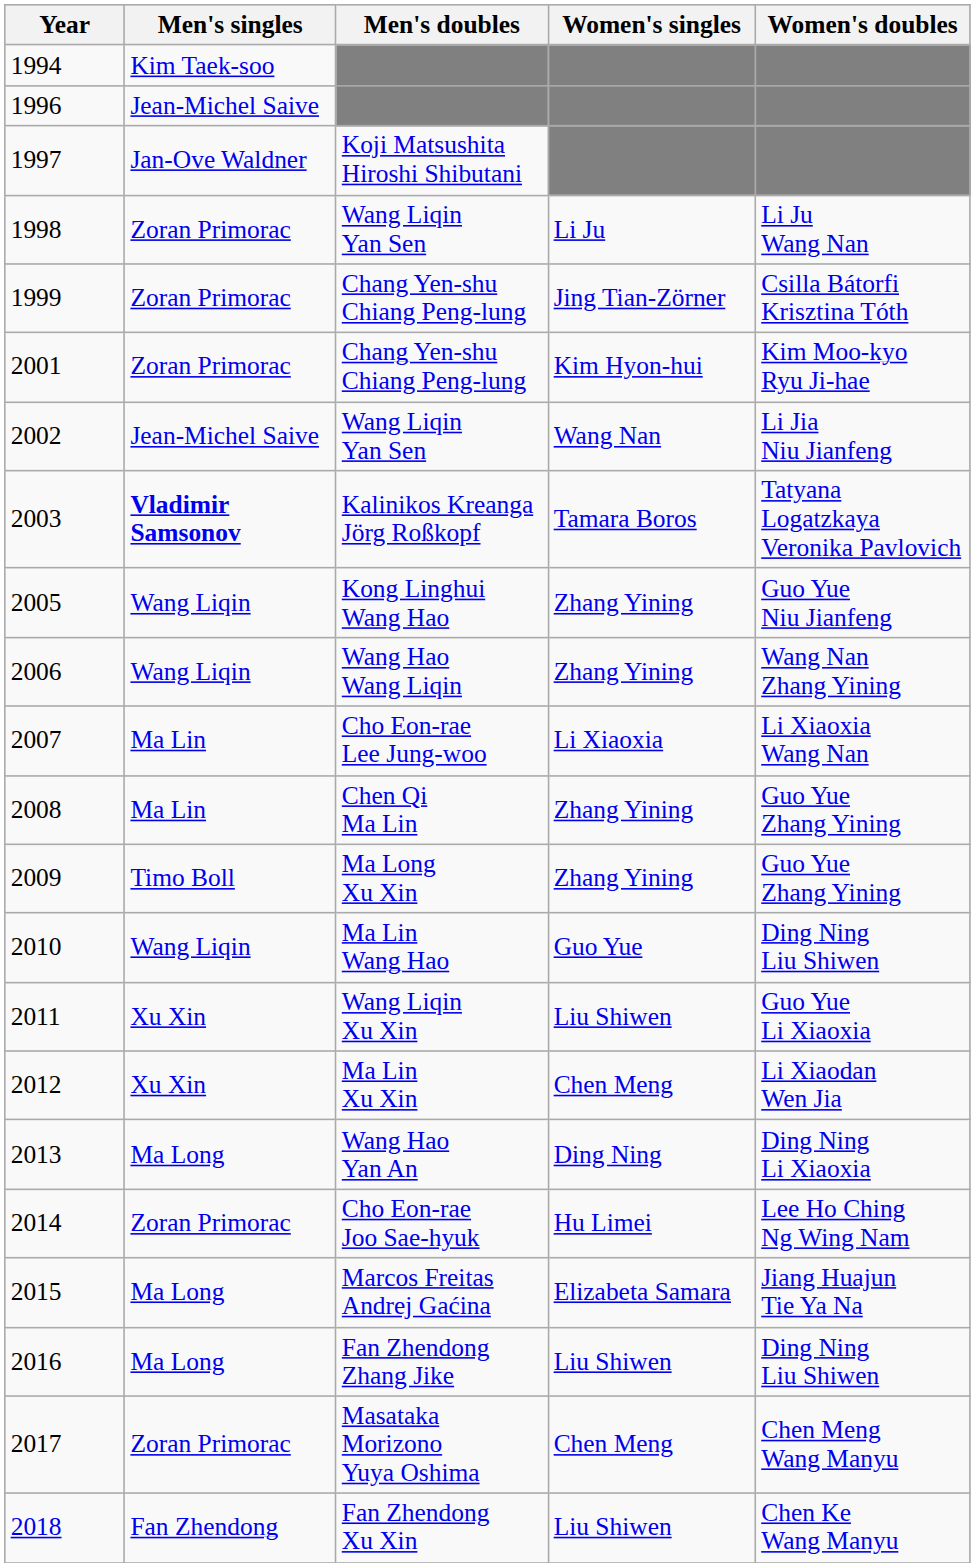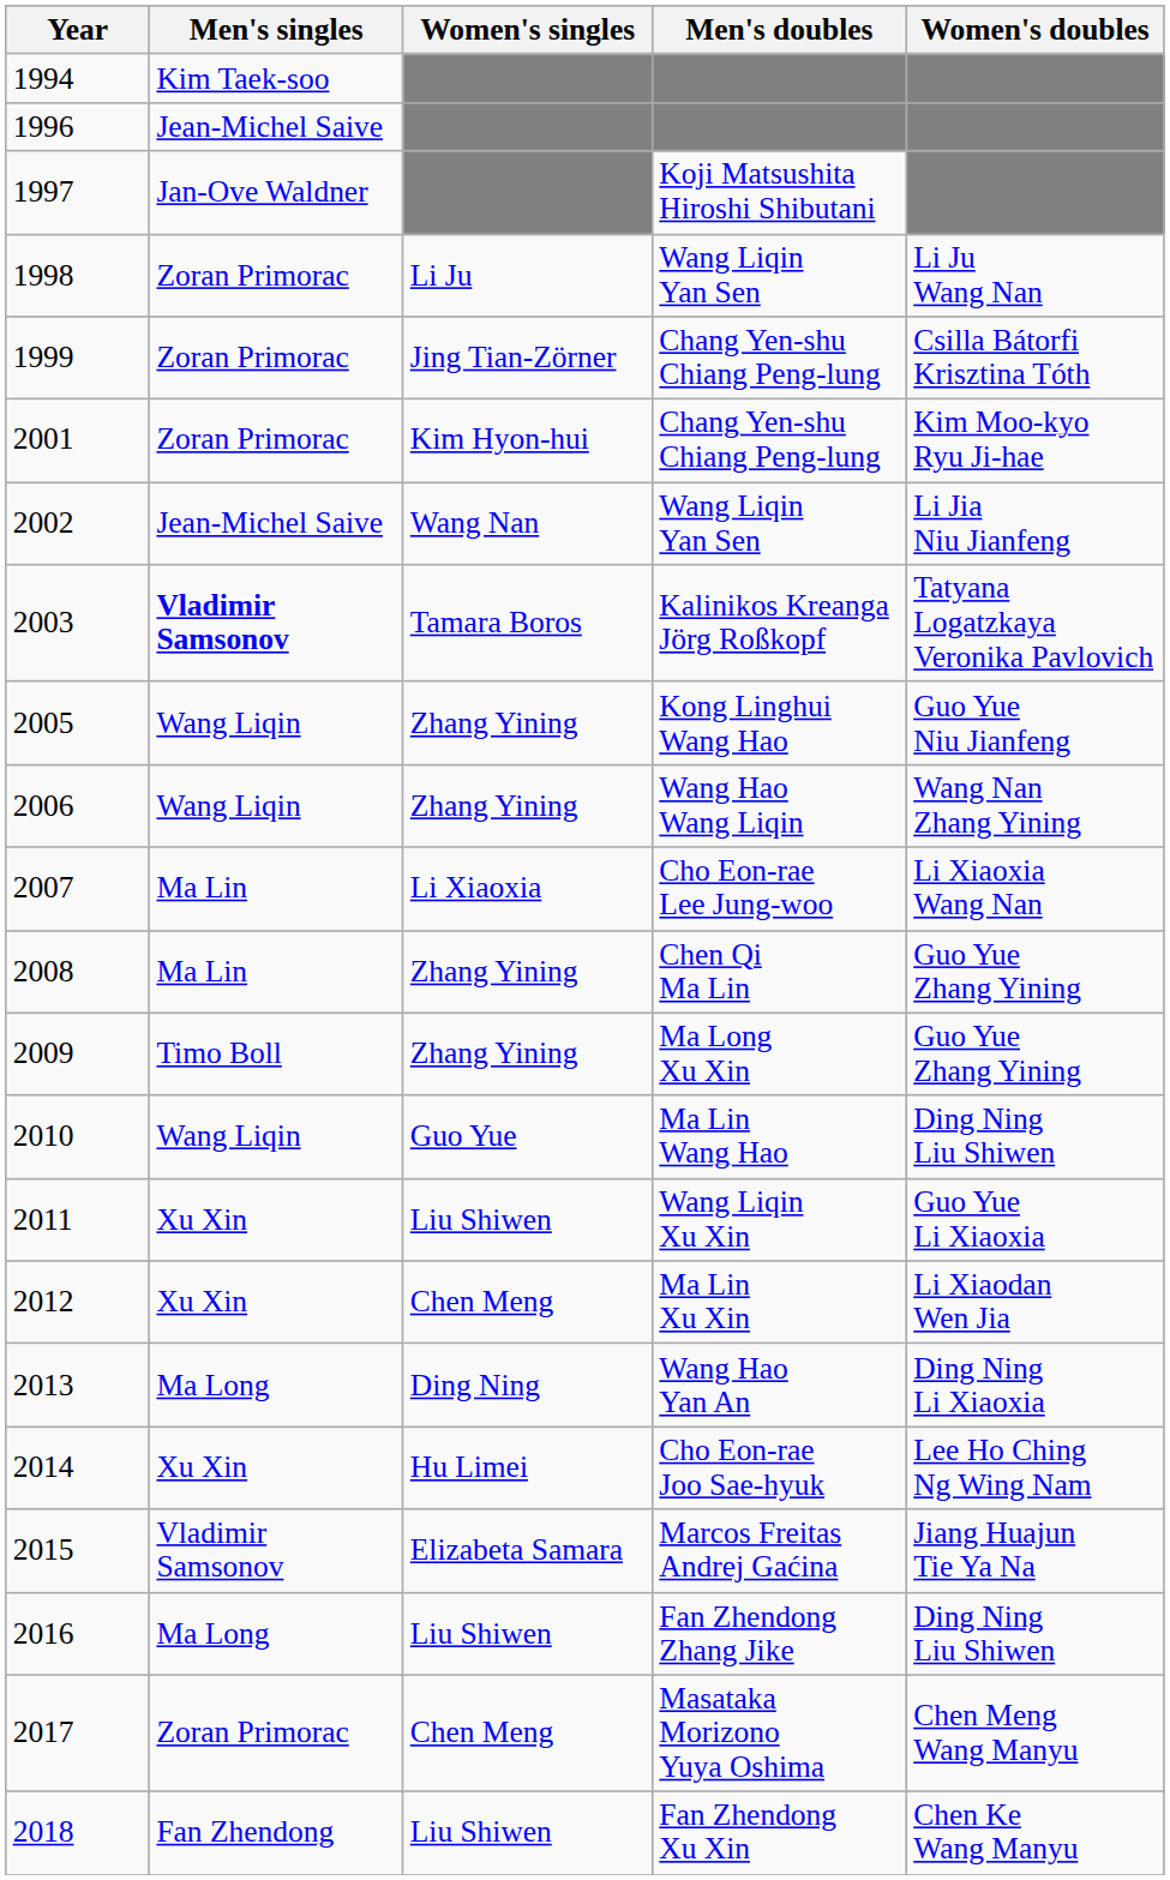 <table class="wikitable">
 <tr>
 <th width="90">Year</th>
 <th width="160">Men's singles</th>
+<th width="160">Women's singles</th>
 <th width="160">Men's doubles</th>
-<th width="160">Women's singles</th>
 <th width="160">Women's doubles</th>
 </tr>
 <tr>
 <td>1994</td>
 <td> <a href='#'>Kim Taek-soo</a></td>
 <td bgcolor=gray></td>
 <td bgcolor=gray></td>
 <td bgcolor=gray></td>
 </tr>
 <tr>
 <td>1996</td>
 <td> <a href='#'>Jean-Michel Saive</a></td>
 <td bgcolor=gray></td>
 <td bgcolor=gray></td>
 <td bgcolor=gray></td>
 </tr>
 <tr>
 <td>1997</td>
 <td> <a href='#'>Jan-Ove Waldner</a></td>
+<td bgcolor=gray></td>
 <td> <a href='#'>Koji Matsushita</a><br> <a href='#'>Hiroshi Shibutani</a></td>
-<td bgcolor=gray></td>
 <td bgcolor=gray></td>
 </tr>
 <tr>
 <td>1998</td>
 <td> <a href='#'>Zoran Primorac</a></td>
+<td> <a href='#'>Li Ju</a></td>
 <td> <a href='#'>Wang Liqin</a><br> <a href='#'>Yan Sen</a></td>
-<td> <a href='#'>Li Ju</a></td>
 <td> <a href='#'>Li Ju</a><br> <a href='#'>Wang Nan</a></td>
 </tr>
 <tr>
 <td>1999</td>
 <td> <a href='#'>Zoran Primorac</a></td>
+<td> <a href='#'>Jing Tian-Zörner</a></td>
 <td> <a href='#'>Chang Yen-shu</a><br> <a href='#'>Chiang Peng-lung</a></td>
-<td> <a href='#'>Jing Tian-Zörner</a></td>
 <td> <a href='#'>Csilla Bátorfi</a><br> <a href='#'>Krisztina Tóth</a></td>
 </tr>
 <tr>
 <td>2001</td>
 <td> <a href='#'>Zoran Primorac</a></td>
+<td> <a href='#'>Kim Hyon-hui</a></td>
 <td> <a href='#'>Chang Yen-shu</a><br> <a href='#'>Chiang Peng-lung</a></td>
-<td> <a href='#'>Kim Hyon-hui</a></td>
 <td> <a href='#'>Kim Moo-kyo</a><br> <a href='#'>Ryu Ji-hae</a></td>
 </tr>
 <tr>
 <td>2002</td>
 <td> <a href='#'>Jean-Michel Saive</a></td>
+<td> <a href='#'>Wang Nan</a></td>
 <td> <a href='#'>Wang Liqin</a><br> <a href='#'>Yan Sen</a></td>
-<td> <a href='#'>Wang Nan</a></td>
 <td> <a href='#'>Li Jia</a><br> <a href='#'>Niu Jianfeng</a></td>
 </tr>
 <tr>
 <td>2003</td>
 <td><strong> <a href='#'>Vladimir Samsonov</a></strong></td>
+<td> <a href='#'>Tamara Boros</a></td>
 <td> <a href='#'>Kalinikos Kreanga</a><br> <a href='#'>Jörg Roßkopf</a></td>
-<td> <a href='#'>Tamara Boros</a></td>
 <td> <a href='#'>Tatyana Logatzkaya</a><br> <a href='#'>Veronika Pavlovich</a></td>
 </tr>
 <tr>
 <td>2005</td>
 <td> <a href='#'>Wang Liqin</a></td>
+<td> <a href='#'>Zhang Yining</a></td>
 <td> <a href='#'>Kong Linghui</a><br> <a href='#'>Wang Hao</a></td>
-<td> <a href='#'>Zhang Yining</a></td>
 <td> <a href='#'>Guo Yue</a><br> <a href='#'>Niu Jianfeng</a></td>
 </tr>
 <tr>
 <td>2006</td>
 <td> <a href='#'>Wang Liqin</a></td>
+<td> <a href='#'>Zhang Yining</a></td>
 <td> <a href='#'>Wang Hao</a><br> <a href='#'>Wang Liqin</a></td>
-<td> <a href='#'>Zhang Yining</a></td>
 <td> <a href='#'>Wang Nan</a><br> <a href='#'>Zhang Yining</a></td>
 </tr>
 <tr>
 <td>2007</td>
 <td> <a href='#'>Ma Lin</a></td>
+<td> <a href='#'>Li Xiaoxia</a></td>
 <td> <a href='#'>Cho Eon-rae</a><br> <a href='#'>Lee Jung-woo</a></td>
-<td> <a href='#'>Li Xiaoxia</a></td>
 <td> <a href='#'>Li Xiaoxia</a><br> <a href='#'>Wang Nan</a></td>
 </tr>
 <tr>
 <td>2008</td>
 <td> <a href='#'>Ma Lin</a></td>
+<td> <a href='#'>Zhang Yining</a></td>
 <td> <a href='#'>Chen Qi</a><br> <a href='#'>Ma Lin</a></td>
-<td> <a href='#'>Zhang Yining</a></td>
 <td> <a href='#'>Guo Yue</a><br> <a href='#'>Zhang Yining</a></td>
 </tr>
 <tr>
 <td>2009</td>
 <td> <a href='#'>Timo Boll</a></td>
+<td> <a href='#'>Zhang Yining</a></td>
 <td> <a href='#'>Ma Long</a><br> <a href='#'>Xu Xin</a></td>
-<td> <a href='#'>Zhang Yining</a></td>
 <td> <a href='#'>Guo Yue</a><br> <a href='#'>Zhang Yining</a></td>
 </tr>
 <tr>
 <td>2010</td>
 <td> <a href='#'>Wang Liqin</a></td>
+<td> <a href='#'>Guo Yue</a></td>
 <td> <a href='#'>Ma Lin</a><br> <a href='#'>Wang Hao</a></td>
-<td> <a href='#'>Guo Yue</a></td>
 <td> <a href='#'>Ding Ning</a><br> <a href='#'>Liu Shiwen</a></td>
 </tr>
 <tr>
 <td>2011</td>
 <td> <a href='#'>Xu Xin</a></td>
+<td> <a href='#'>Liu Shiwen</a></td>
 <td> <a href='#'>Wang Liqin</a><br> <a href='#'>Xu Xin</a></td>
-<td> <a href='#'>Liu Shiwen</a></td>
 <td> <a href='#'>Guo Yue</a><br> <a href='#'>Li Xiaoxia</a></td>
 </tr>
 <tr>
 <td>2012</td>
 <td> <a href='#'>Xu Xin</a></td>
+<td> <a href='#'>Chen Meng</a></td>
 <td> <a href='#'>Ma Lin</a><br> <a href='#'>Xu Xin</a></td>
-<td> <a href='#'>Chen Meng</a></td>
 <td> <a href='#'>Li Xiaodan</a><br> <a href='#'>Wen Jia</a></td>
 </tr>
 <tr>
 <td>2013</td>
 <td> <a href='#'>Ma Long</a></td>
+<td> <a href='#'>Ding Ning</a></td>
 <td> <a href='#'>Wang Hao</a><br> <a href='#'>Yan An</a></td>
-<td> <a href='#'>Ding Ning</a></td>
 <td> <a href='#'>Ding Ning</a><br> <a href='#'>Li Xiaoxia</a></td>
 </tr>
 <tr>
 <td>2014</td>
-<td> <a href='#'>Zoran Primorac</a></td>
+<td> <a href='#'>Xu Xin</a></td>
+<td> <a href='#'>Hu Limei</a></td>
 <td> <a href='#'>Cho Eon-rae</a><br> <a href='#'>Joo Sae-hyuk</a></td>
-<td> <a href='#'>Hu Limei</a></td>
 <td> <a href='#'>Lee Ho Ching</a><br> <a href='#'>Ng Wing Nam</a></td>
 </tr>
 <tr>
 <td>2015</td>
-<td> <a href='#'>Ma Long</a></td>
+<td> <a href='#'>Vladimir Samsonov</a></td>
+<td> <a href='#'>Elizabeta Samara</a></td>
 <td> <a href='#'>Marcos Freitas</a><br> <a href='#'>Andrej Gaćina</a></td>
-<td> <a href='#'>Elizabeta Samara</a></td>
 <td> <a href='#'>Jiang Huajun</a><br> <a href='#'>Tie Ya Na</a></td>
 </tr>
 <tr>
 <td>2016</td>
 <td> <a href='#'>Ma Long</a></td>
+<td> <a href='#'>Liu Shiwen</a></td>
 <td> <a href='#'>Fan Zhendong</a><br> <a href='#'>Zhang Jike</a></td>
-<td> <a href='#'>Liu Shiwen</a></td>
 <td> <a href='#'>Ding Ning</a><br> <a href='#'>Liu Shiwen</a></td>
 </tr>
 <tr>
 <td>2017</td>
 <td> <a href='#'>Zoran Primorac</a></td>
+<td> <a href='#'>Chen Meng</a></td>
 <td> <a href='#'>Masataka Morizono</a><br> <a href='#'>Yuya Oshima</a></td>
-<td> <a href='#'>Chen Meng</a></td>
 <td> <a href='#'>Chen Meng</a><br> <a href='#'>Wang Manyu</a></td>
 </tr>
 <tr>
 <td><a href='#'>2018</a></td>
 <td> <a href='#'>Fan Zhendong</a></td>
+<td> <a href='#'>Liu Shiwen</a></td>
 <td> <a href='#'>Fan Zhendong</a><br> <a href='#'>Xu Xin</a></td>
-<td> <a href='#'>Liu Shiwen</a></td>
 <td> <a href='#'>Chen Ke</a><br> <a href='#'>Wang Manyu</a></td>
 </tr>
 </table>
